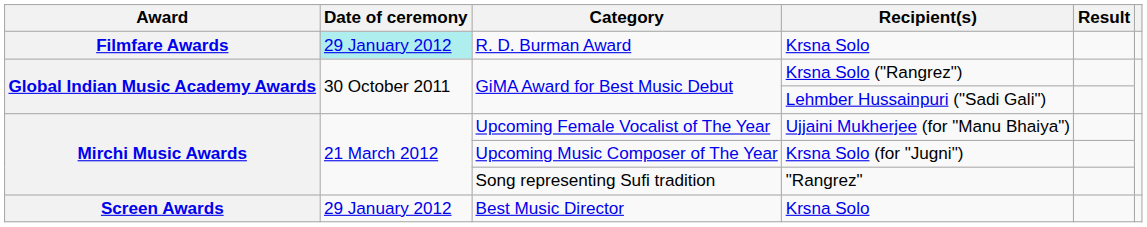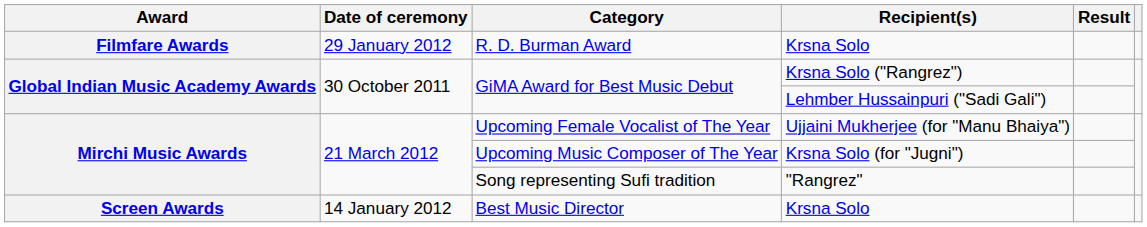 <table class="wikitable plainrowheaders sortable">
 <tr>
 <th scope="col">Award</th>
 <th scope="col">Date of ceremony</th>
 <th scope="col">Category</th>
 <th scope="col">Recipient(s)</th>
 <th scope="col" class="unsortable">Result</th>
 <th scope="col" class="unsortable"></th>
 </tr>
 <tr>
 <th scope="row"><a href='#'>Filmfare Awards</a></th>
-<td style="background: paleturquoise;"><a href='#'>29 January 2012</a></td>
+<td><a href='#'>29 January 2012</a></td>
 <td><a href='#'>R. D. Burman Award</a></td>
 <td><a href='#'>Krsna Solo</a></td>
 <td></td>
 <td style="text-align:center;"><br></td>
 </tr>
 <tr>
 <th scope="row" rowspan="2"><a href='#'>Global Indian Music Academy Awards</a></th>
 <td rowspan="2">30 October 2011</td>
 <td rowspan="2"><a href='#'>GiMA Award for Best Music Debut</a></td>
 <td><a href='#'>Krsna Solo</a> ("Rangrez")</td>
 <td></td>
 <td style="text-align:center;" rowspan="2"><br></td>
 </tr>
 <tr>
 <td><a href='#'>Lehmber Hussainpuri</a> ("Sadi Gali")</td>
 <td></td>
 </tr>
 <tr>
 <th scope="row" rowspan="3"><a href='#'>Mirchi Music Awards</a></th>
 <td rowspan="3"><a href='#'>21 March 2012</a></td>
 <td><a href='#'>Upcoming Female Vocalist of The Year</a></td>
 <td><a href='#'>Ujjaini Mukherjee</a> (for "Manu Bhaiya")</td>
 <td></td>
 <td style="text-align:center;" rowspan="3"></td>
 </tr>
 <tr>
 <td><a href='#'>Upcoming Music Composer of The Year</a></td>
 <td><a href='#'>Krsna Solo</a> (for "Jugni")</td>
 <td></td>
 </tr>
 <tr>
 <td>Song representing Sufi tradition</td>
 <td>"Rangrez"</td>
 <td></td>
 </tr>
 <tr>
 <th scope="row"><a href='#'>Screen Awards</a></th>
-<td><a href='#'>29 January 2012</a></td>
+<td>14 January 2012</td>
 <td><a href='#'>Best Music Director</a></td>
 <td><a href='#'>Krsna Solo</a></td>
 <td></td>
 <td style="text-align:center;"><br></td>
 </tr>
 </table>
